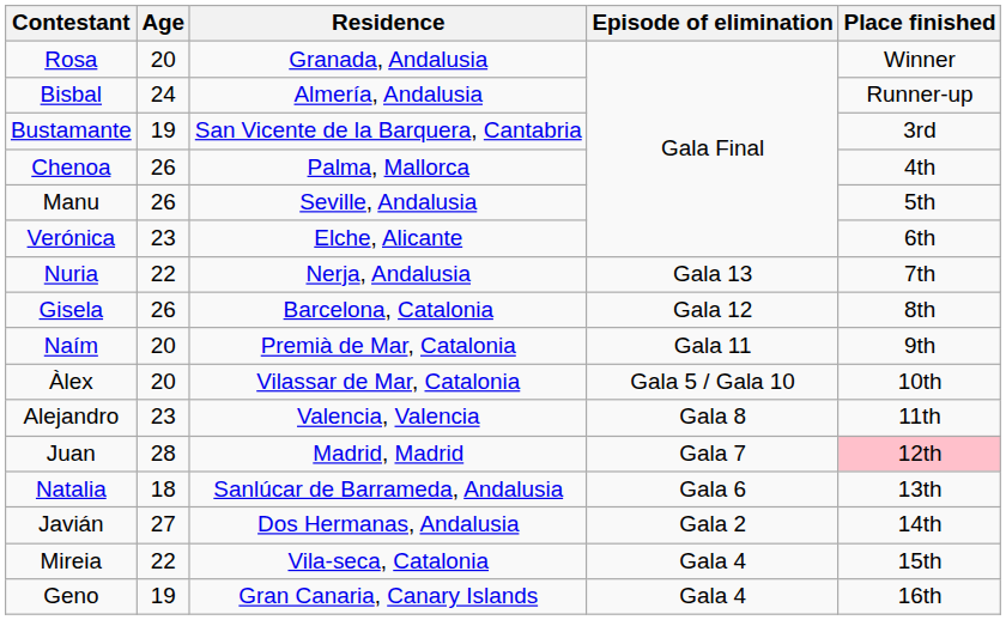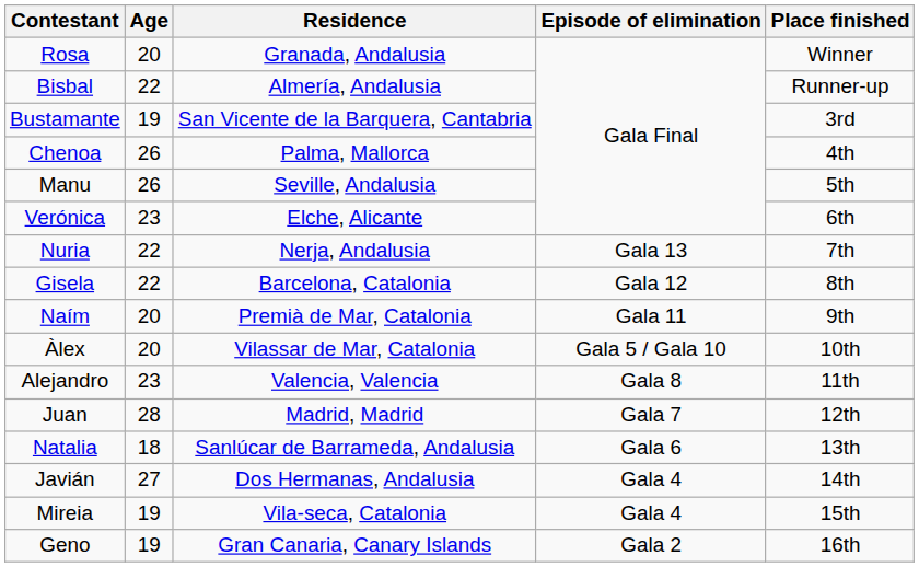 <table class="wikitable" style="text-align:center">
 <tr>
 <th>Contestant</th>
 <th>Age</th>
 <th>Residence</th>
 <th>Episode of elimination</th>
 <th>Place finished</th>
 </tr>
 <tr>
 <td><a href='#'>Rosa</a></td>
 <td>20</td>
 <td><a href='#'>Granada</a>, <a href='#'>Andalusia</a></td>
 <td rowspan=6>Gala Final</td>
 <td>Winner</td>
 </tr>
 <tr>
 <td><a href='#'>Bisbal</a></td>
-<td>24</td>
+<td>22</td>
 <td><a href='#'>Almería</a>, <a href='#'>Andalusia</a></td>
 <td>Runner-up</td>
 </tr>
 <tr>
 <td><a href='#'>Bustamante</a></td>
 <td>19</td>
 <td><a href='#'>San Vicente de la Barquera</a>, <a href='#'>Cantabria</a></td>
 <td>3rd</td>
 </tr>
 <tr>
 <td><a href='#'>Chenoa</a></td>
 <td>26</td>
 <td><a href='#'>Palma</a>, <a href='#'>Mallorca</a></td>
 <td>4th</td>
 </tr>
 <tr>
 <td>Manu</td>
 <td>26</td>
 <td><a href='#'>Seville</a>, <a href='#'>Andalusia</a></td>
 <td>5th</td>
 </tr>
 <tr>
 <td><a href='#'>Verónica</a></td>
 <td>23</td>
 <td><a href='#'>Elche</a>, <a href='#'>Alicante</a></td>
 <td>6th</td>
 </tr>
 <tr>
 <td><a href='#'>Nuria</a></td>
 <td>22</td>
 <td><a href='#'>Nerja</a>, <a href='#'>Andalusia</a></td>
 <td>Gala 13</td>
 <td>7th</td>
 </tr>
 <tr>
 <td><a href='#'>Gisela</a></td>
-<td>26</td>
+<td>22</td>
 <td><a href='#'>Barcelona</a>, <a href='#'>Catalonia</a></td>
 <td>Gala 12</td>
 <td>8th</td>
 </tr>
 <tr>
 <td><a href='#'>Naím</a></td>
 <td>20</td>
 <td><a href='#'>Premià de Mar</a>, <a href='#'>Catalonia</a></td>
 <td>Gala 11</td>
 <td>9th</td>
 </tr>
 <tr>
 <td>Àlex</td>
 <td>20</td>
 <td><a href='#'>Vilassar de Mar</a>, <a href='#'>Catalonia</a></td>
 <td>Gala 5 / Gala 10</td>
 <td>10th</td>
 </tr>
 <tr>
 <td>Alejandro</td>
 <td>23</td>
 <td><a href='#'>Valencia</a>, <a href='#'>Valencia</a></td>
 <td>Gala 8</td>
 <td>11th</td>
 </tr>
 <tr>
 <td>Juan</td>
 <td>28</td>
 <td><a href='#'>Madrid</a>, <a href='#'>Madrid</a></td>
 <td>Gala 7</td>
-<td style="background: pink;">12th</td>
+<td>12th</td>
 </tr>
 <tr>
 <td><a href='#'>Natalia</a></td>
 <td>18</td>
 <td><a href='#'>Sanlúcar de Barrameda</a>, <a href='#'>Andalusia</a></td>
 <td>Gala 6</td>
 <td>13th</td>
 </tr>
 <tr>
 <td>Javián</td>
 <td>27</td>
 <td><a href='#'>Dos Hermanas</a>, <a href='#'>Andalusia</a></td>
-<td>Gala 2</td>
+<td>Gala 4</td>
 <td>14th</td>
 </tr>
 <tr>
 <td>Mireia</td>
-<td>22</td>
+<td>19</td>
 <td><a href='#'>Vila-seca</a>, <a href='#'>Catalonia</a></td>
 <td>Gala 4</td>
 <td>15th</td>
 </tr>
 <tr>
 <td>Geno</td>
 <td>19</td>
 <td><a href='#'>Gran Canaria</a>, <a href='#'>Canary Islands</a></td>
-<td>Gala 4</td>
+<td>Gala 2</td>
 <td>16th</td>
 </tr>
 </table>
